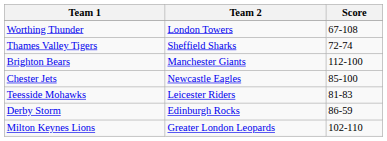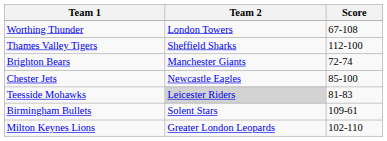 <table class="wikitable" style="font-size: 100%">
 <tr>
 <th width=240>Team 1</th>
 <th width=240>Team 2</th>
 <th width=80>Score</th>
 </tr>
 <tr>
 </tr>
 <tr>
 <td><a href='#'>Worthing Thunder</a></td>
 <td><a href='#'>London Towers</a></td>
 <td>67-108</td>
 </tr>
 <tr>
 <td><a href='#'>Thames Valley Tigers</a></td>
 <td><a href='#'>Sheffield Sharks</a></td>
-<td>72-74</td>
+<td>112-100</td>
 </tr>
 <tr>
 <td><a href='#'>Brighton Bears</a></td>
 <td><a href='#'>Manchester Giants</a></td>
-<td>112-100</td>
+<td>72-74</td>
 </tr>
 <tr>
 <td><a href='#'>Chester Jets</a></td>
 <td><a href='#'>Newcastle Eagles</a></td>
 <td>85-100</td>
 </tr>
 <tr>
 <td><a href='#'>Teesside Mohawks</a></td>
-<td><a href='#'>Leicester Riders</a></td>
+<td style="background: lightgrey;"><a href='#'>Leicester Riders</a></td>
 <td>81-83</td>
 </tr>
 <tr>
-<td><a href='#'>Derby Storm</a></td>
-<td><a href='#'>Edinburgh Rocks</a></td>
-<td>86-59</td>
+<td><a href='#'>Birmingham Bullets</a></td>
+<td><a href='#'>Solent Stars</a></td>
+<td>109-61</td>
 </tr>
 <tr>
 <td><a href='#'>Milton Keynes Lions</a></td>
 <td><a href='#'>Greater London Leopards</a></td>
 <td>102-110</td>
 </tr>
 </table>
